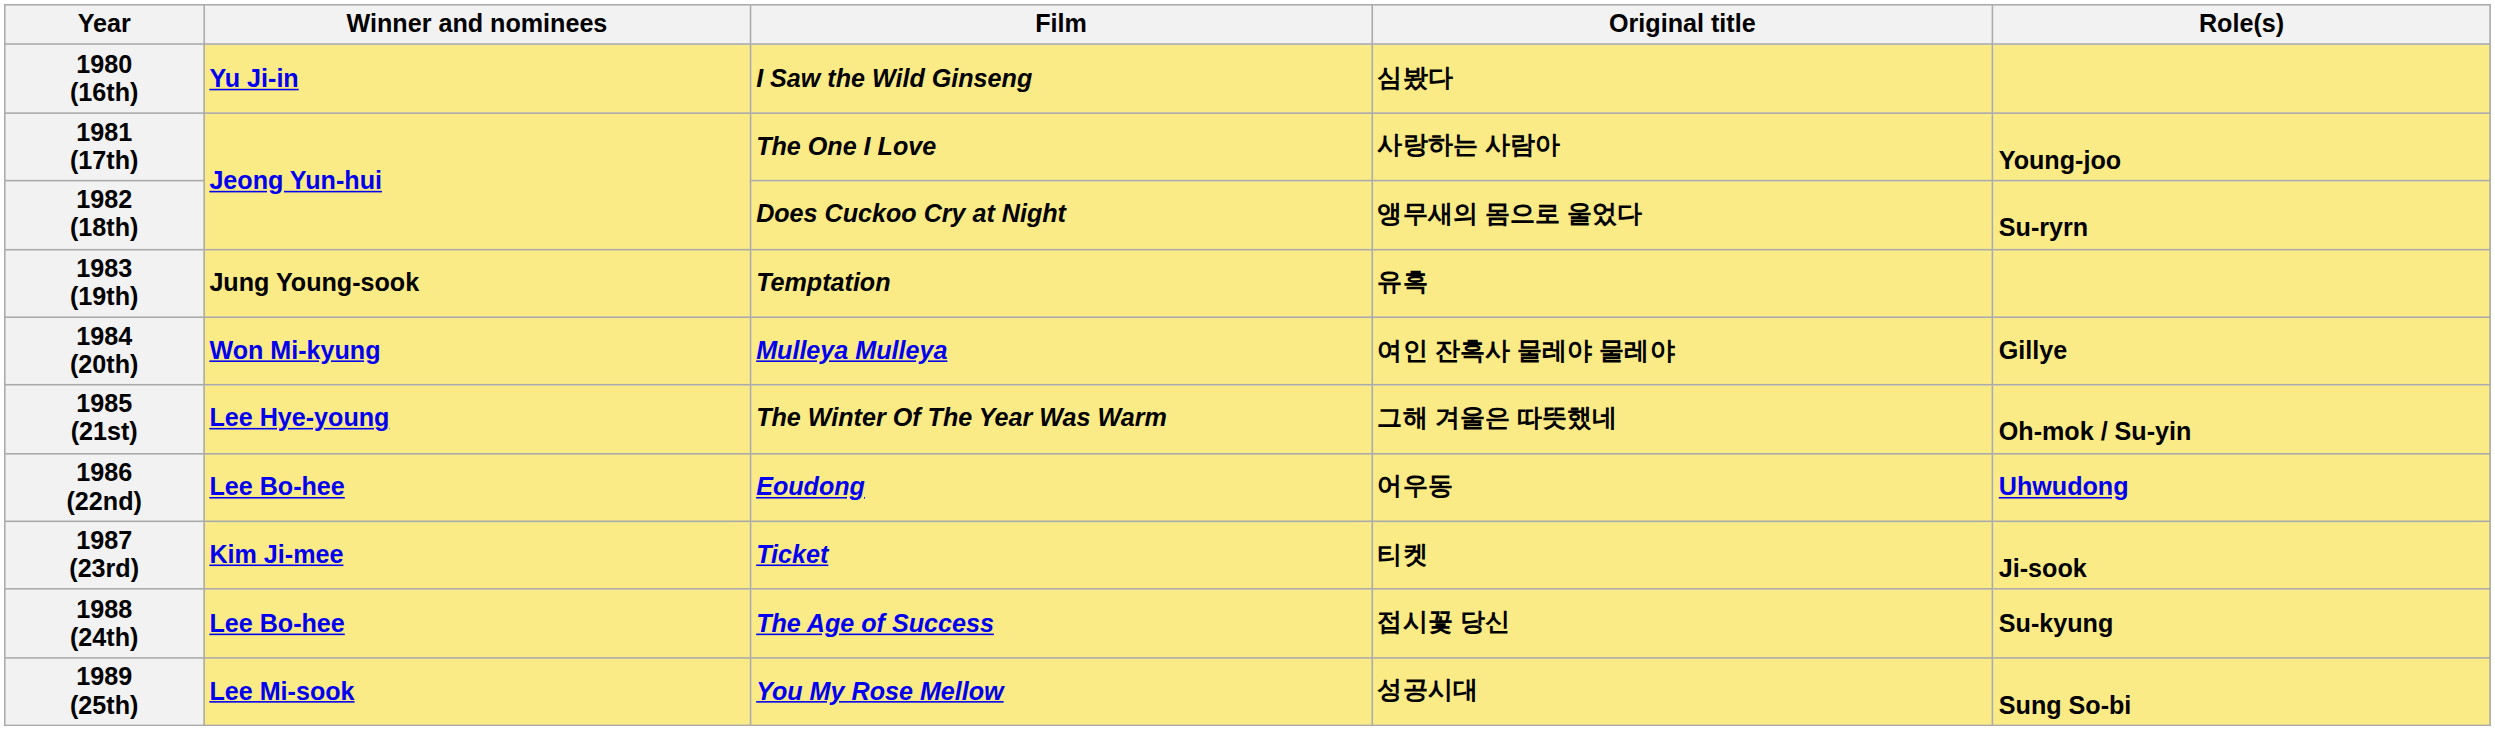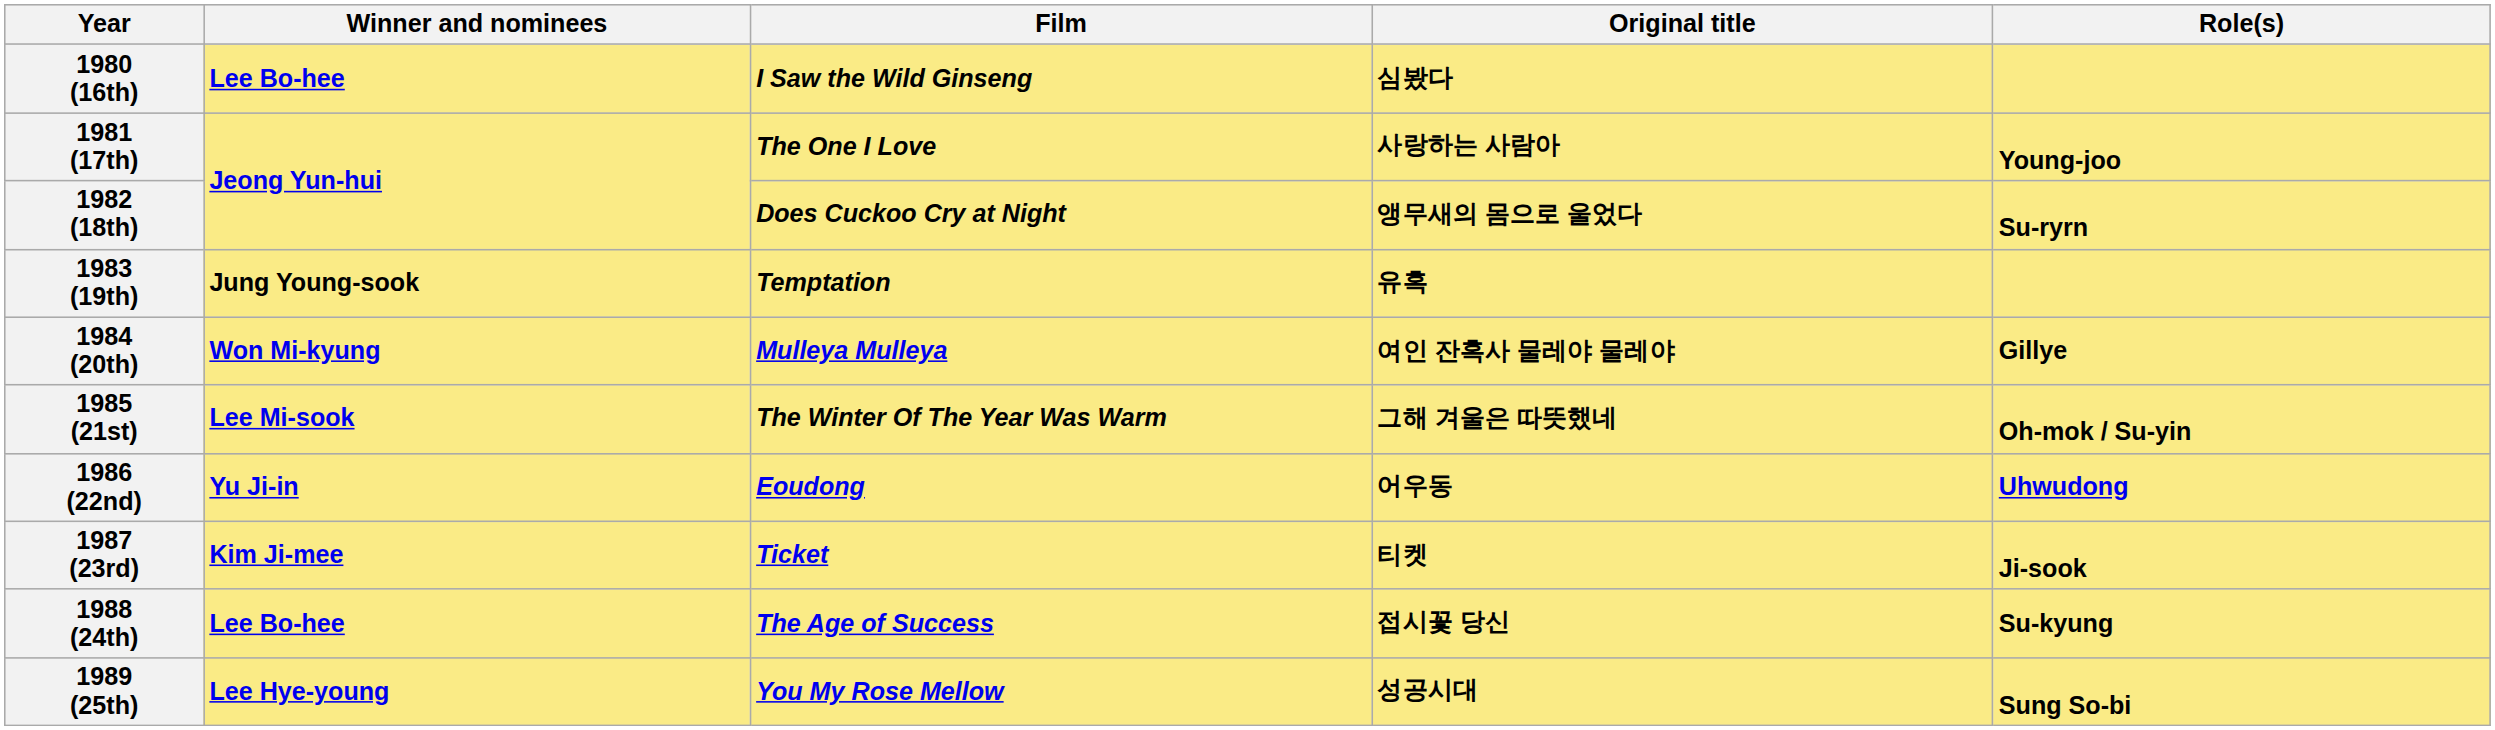 <table class="wikitable" style="width:100%;" cellpadding="6">
 <tr>
 <th style="width:8%;">Year</th>
 <th style="width:22%;">Winner and nominees</th>
 <th style="width:25%;">Film</th>
 <th style="width:25%;">Original title</th>
 <th style="width:20%;">Role(s)</th>
 </tr>
 <tr>
 <th>1980<br>(16th)</th>
-<td style="background:#FAEB86;"><strong><a href='#'>Yu Ji-in</a> </strong></td>
+<td style="background:#FAEB86;"><strong><a href='#'>Lee Bo-hee</a> </strong></td>
 <td style="background:#FAEB86;"><strong><em>I Saw the Wild Ginseng</em></strong></td>
 <td style="background:#FAEB86;"><strong>심봤다</strong></td>
 <td style="background:#FAEB86;"></td>
 </tr>
 <tr>
 <th>1981<br>(17th)</th>
 <td style="background:#FAEB86;" rowspan="2"><strong><a href='#'>Jeong Yun-hui</a> </strong></td>
 <td style="background:#FAEB86;"><strong><em>The One I Love</em></strong></td>
 <td style="background:#FAEB86;"><strong>사랑하는 사람아</strong></td>
 <td style="background:#FAEB86;"><br><strong>Young-joo</strong></td>
 </tr>
 <tr>
 <th>1982<br>(18th)</th>
 <td style="background:#FAEB86;"><strong><em>Does Cuckoo Cry at Night</em></strong></td>
 <td style="background:#FAEB86;"><strong>앵무새의 몸으로 울었다</strong></td>
 <td style="background:#FAEB86;"><br><strong>Su-ryrn</strong></td>
 </tr>
 <tr>
 <th>1983<br>(19th)</th>
 <td style="background:#FAEB86;"><strong>Jung Young-sook </strong></td>
 <td style="background:#FAEB86;"><strong><em>Temptation</em></strong></td>
 <td style="background:#FAEB86;"><strong>유혹</strong></td>
 <td style="background:#FAEB86;"></td>
 </tr>
 <tr>
 <th>1984<br>(20th)</th>
 <td style="background:#FAEB86;"><strong><a href='#'>Won Mi-kyung</a> </strong></td>
 <td style="background:#FAEB86;"><strong><em><a href='#'>Mulleya Mulleya</a></em></strong></td>
 <td style="background:#FAEB86;"><strong>여인 잔혹사 물레야 물레야</strong></td>
 <td style="background:#FAEB86;"><strong>Gillye</strong></td>
 </tr>
 <tr>
 <th>1985<br>(21st)</th>
-<td style="background:#FAEB86;"><strong><a href='#'>Lee Hye-young</a> </strong></td>
+<td style="background:#FAEB86;"><strong><a href='#'>Lee Mi-sook</a> </strong></td>
 <td style="background:#FAEB86;"><strong><em>The Winter Of The Year Was Warm</em></strong></td>
 <td style="background:#FAEB86;"><strong>그해 겨울은 따뜻했네</strong></td>
 <td style="background:#FAEB86;"><br><strong>Oh-mok / Su-yin</strong></td>
 </tr>
 <tr>
 <th>1986<br>(22nd)</th>
-<td style="background:#FAEB86;"><strong><a href='#'>Lee Bo-hee</a> </strong></td>
+<td style="background:#FAEB86;"><strong><a href='#'>Yu Ji-in</a> </strong></td>
 <td style="background:#FAEB86;"><strong><em><a href='#'>Eoudong</a></em></strong></td>
 <td style="background:#FAEB86;"><strong>어우동</strong></td>
 <td style="background:#FAEB86;"><strong><a href='#'>Uhwudong</a></strong></td>
 </tr>
 <tr>
 <th>1987<br>(23rd)</th>
 <td style="background:#FAEB86;"><strong><a href='#'>Kim Ji-mee</a> </strong></td>
 <td style="background:#FAEB86;"><em><a href='#'><strong>Ticket</strong></a></em></td>
 <td style="background:#FAEB86;"><strong>티켓</strong></td>
 <td style="background:#FAEB86;"><br><strong>Ji-sook</strong></td>
 </tr>
 <tr>
 <th>1988<br>(24th)</th>
 <td style="background:#FAEB86;"><strong><a href='#'>Lee Bo-hee</a> </strong></td>
 <td style="background:#FAEB86;"><strong><em><a href='#'>The Age of Success</a></em></strong></td>
 <td style="background:#FAEB86;"><strong>접시꽃 당신</strong></td>
 <td style="background:#FAEB86;"><strong>Su-kyung</strong></td>
 </tr>
 <tr>
 <th>1989<br>(25th)</th>
-<td style="background:#FAEB86;"><strong><a href='#'>Lee Mi-sook</a> </strong></td>
+<td style="background:#FAEB86;"><strong><a href='#'>Lee Hye-young</a> </strong></td>
 <td style="background:#FAEB86;"><strong><em><a href='#'>You My Rose Mellow</a></em></strong></td>
 <td style="background:#FAEB86;"><strong>성공시대</strong></td>
 <td style="background:#FAEB86;"><br><strong>Sung So-bi</strong></td>
 </tr>
 </table>
